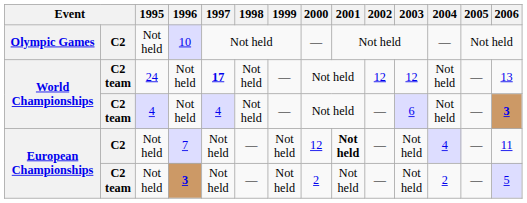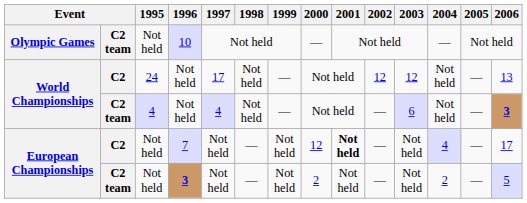 <table class="wikitable plainrowheaders" style=font-size:90%>
 <tr>
 <th scope="col" colspan=2>Event</th>
 <th scope="col">1995</th>
 <th scope="col">1996</th>
 <th scope="col">1997</th>
 <th scope="col">1998</th>
 <th scope="col">1999</th>
 <th scope="col">2000</th>
 <th scope="col">2001</th>
 <th scope="col">2002</th>
 <th scope="col">2003</th>
 <th scope="col">2004</th>
 <th scope="col">2005</th>
 <th scope="col">2006</th>
 </tr>
 <tr style="text-align:center;">
 <th scope="row"><a href='#'>Olympic Games</a></th>
-<th scope="row">C2</th>
+<th scope="row">C2 team</th>
 <td>Not held</td>
 <td style="background:#ddf;"><a href='#'>10</a></td>
 <td colspan=3>Not held</td>
 <td>—</td>
 <td colspan=3>Not held</td>
 <td>—</td>
 <td colspan=2>Not held</td>
 </tr>
 <tr style="text-align:center;">
 <th scope="row" rowspan=2><a href='#'>World Championships</a></th>
-<th scope="row">C2 team</th>
+<th scope="row">C2</th>
 <td><a href='#'>24</a></td>
 <td>Not held</td>
-<td><strong><a href='#'>17</a></strong></td>
+<td><a href='#'>17</a></td>
 <td>Not held</td>
 <td>—</td>
 <td colspan=2>Not held</td>
 <td><a href='#'>12</a></td>
 <td><a href='#'>12</a></td>
 <td>Not held</td>
 <td>—</td>
 <td><a href='#'>13</a></td>
 </tr>
 <tr style="text-align:center;">
 <th scope="row">C2 team</th>
 <td style="background:#ddf;"><a href='#'>4</a></td>
 <td>Not held</td>
 <td style="background:#ddf;"><a href='#'>4</a></td>
 <td>Not held</td>
 <td>—</td>
 <td colspan=2>Not held</td>
 <td>—</td>
 <td style="background:#ddf;"><a href='#'>6</a></td>
 <td>Not held</td>
 <td>—</td>
 <td style="background:#cc9966;"><a href='#'><strong>3</strong></a></td>
 </tr>
 <tr style="text-align:center;">
 <th scope="row" rowspan=2><a href='#'>European Championships</a></th>
 <th scope="row">C2</th>
 <td>Not held</td>
 <td style="background:#ddf;"><a href='#'>7</a></td>
 <td>Not held</td>
 <td>—</td>
 <td>Not held</td>
 <td><a href='#'>12</a></td>
 <td><strong>Not held</strong></td>
 <td>—</td>
 <td>Not held</td>
 <td style="background:#ddf;"><a href='#'>4</a></td>
 <td>—</td>
-<td><a href='#'>11</a></td>
+<td><a href='#'>17</a></td>
 </tr>
 <tr style="text-align:center;">
 <th scope="row">C2 team</th>
 <td>Not held</td>
 <td style="background:#cc9966;"><a href='#'><strong>3</strong></a></td>
 <td>Not held</td>
 <td>—</td>
 <td>Not held</td>
 <td><a href='#'>2</a></td>
 <td>Not held</td>
 <td>—</td>
 <td>Not held</td>
 <td><a href='#'>2</a></td>
 <td>—</td>
 <td style="background:#ddf;"><a href='#'>5</a></td>
 </tr>
 </table>
